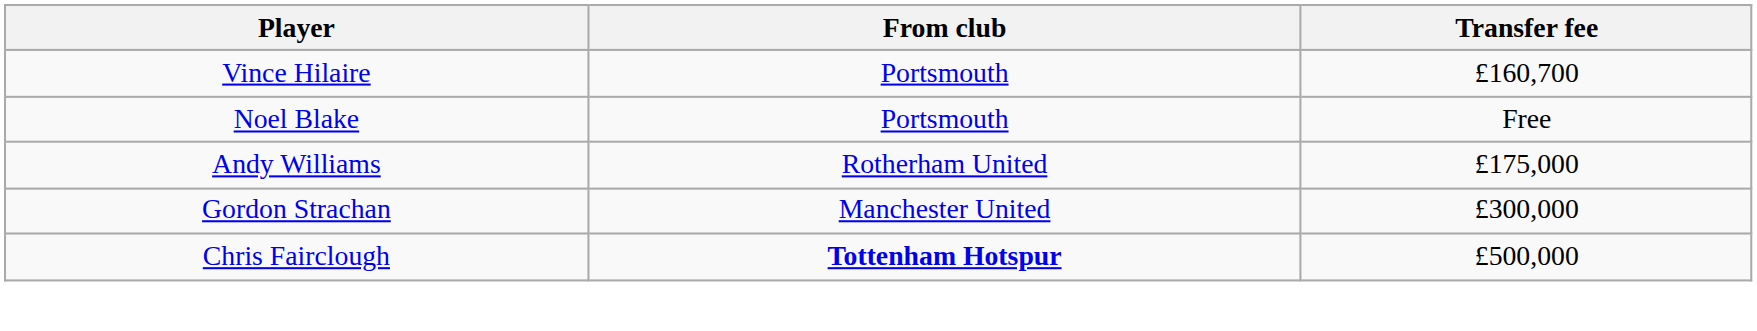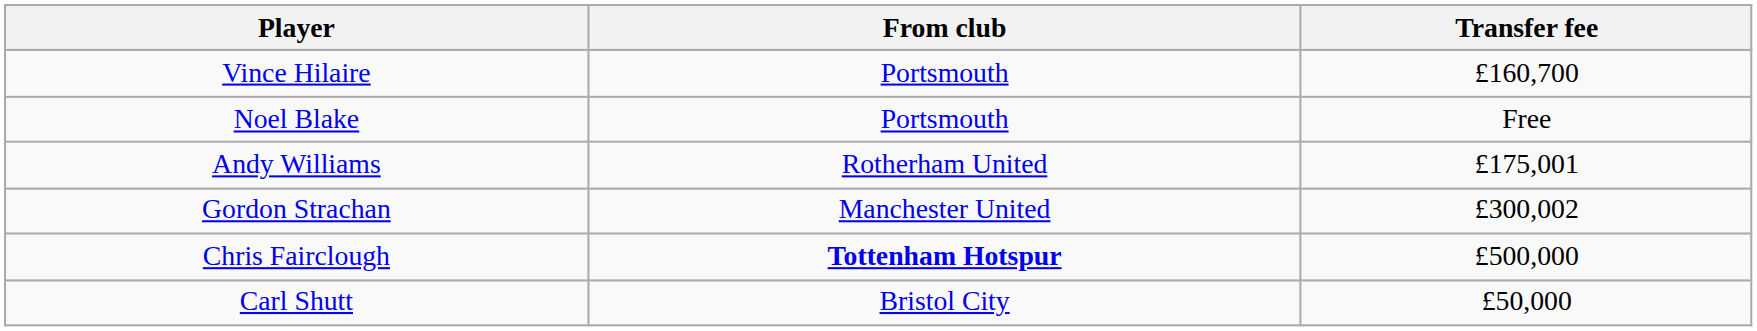 <table class="wikitable sortable" style="width:97%; text-align:center; font-size:85%;">
 <tr>
 <th>Player</th>
 <th>From club</th>
 <th>Transfer fee</th>
 </tr>
 <tr>
 <td><a href='#'>Vince Hilaire</a></td>
 <td><a href='#'>Portsmouth</a></td>
 <td>£160,700</td>
 </tr>
 <tr>
 <td><a href='#'>Noel Blake</a></td>
 <td><a href='#'>Portsmouth</a></td>
 <td>Free</td>
 </tr>
 <tr>
 <td><a href='#'>Andy Williams</a></td>
 <td><a href='#'>Rotherham United</a></td>
-<td>£175,000</td>
+<td>£175,001</td>
 </tr>
 <tr>
 <td><a href='#'>Gordon Strachan</a></td>
 <td><a href='#'>Manchester United</a></td>
-<td>£300,000</td>
+<td>£300,002</td>
 </tr>
 <tr>
 <td><a href='#'>Chris Fairclough</a></td>
 <td><strong><a href='#'>Tottenham Hotspur</a></strong></td>
 <td>£500,000</td>
 </tr>
+<tr>
+<td><a href='#'>Carl Shutt</a></td>
+<td><a href='#'>Bristol City</a></td>
+<td>£50,000</td>
+</tr>
 </table>
